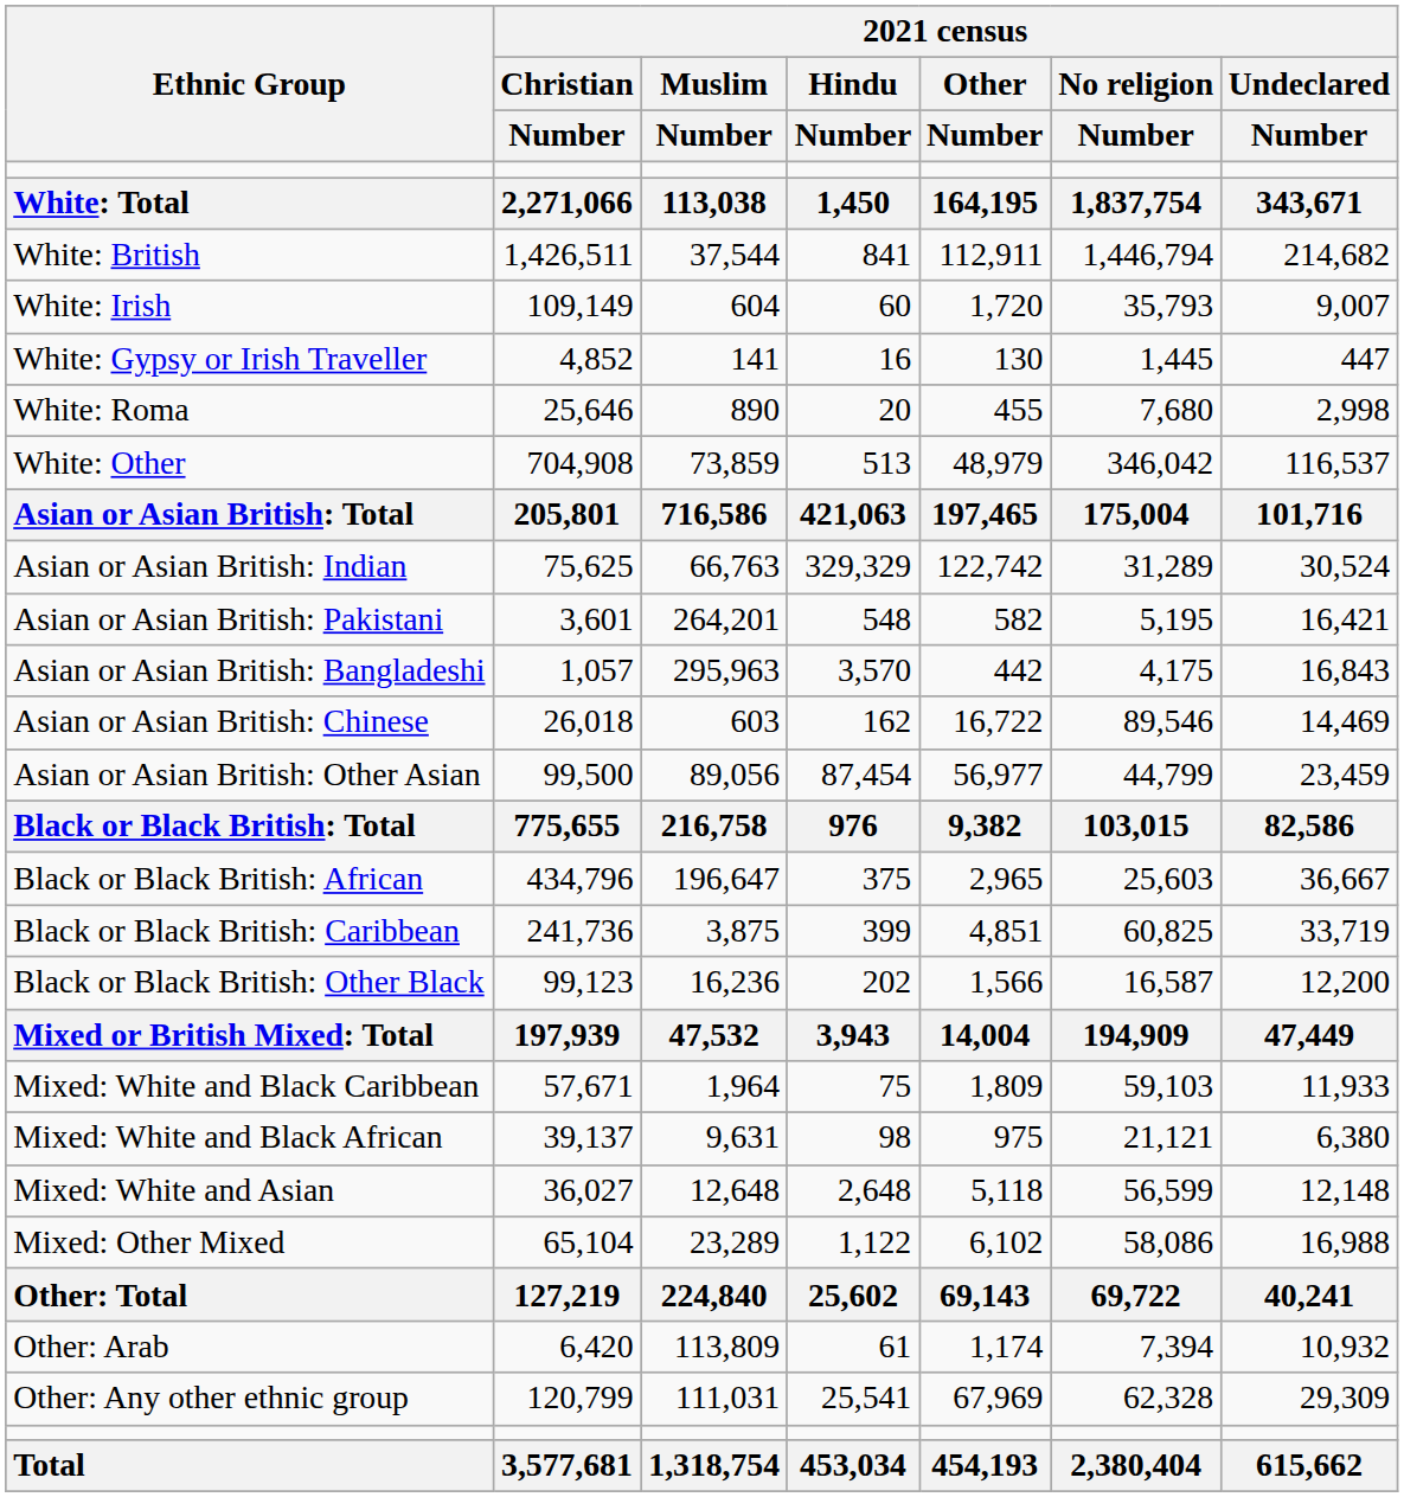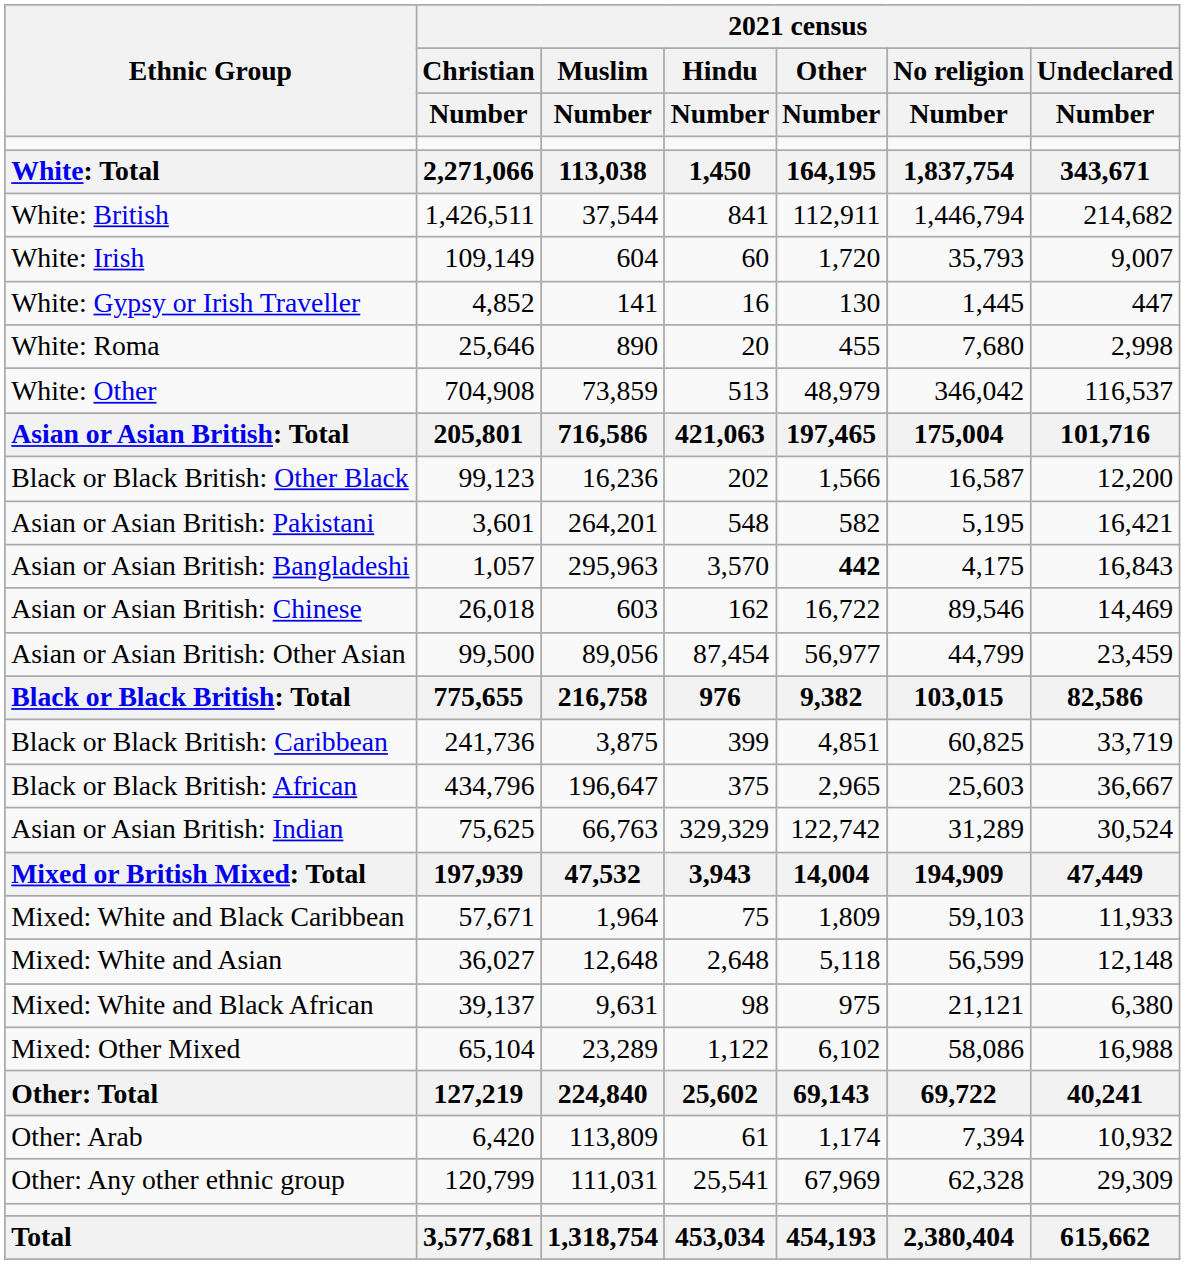 <table class="wikitable sortable mw-collapsible mw-collapsed" style="text-align:right">
 <tr>
 <th rowspan="3">Ethnic Group</th>
 <th colspan="6">2021 census</th>
 </tr>
 <tr>
 <th>Christian</th>
 <th>Muslim</th>
 <th>Hindu</th>
 <th>Other</th>
 <th>No religion</th>
 <th>Undeclared</th>
 </tr>
 <tr>
 <th>Number</th>
 <th>Number</th>
 <th>Number</th>
 <th>Number</th>
 <th>Number</th>
 <th>Number</th>
 </tr>
 <tr>
 <td></td>
 <td></td>
 <td></td>
 <td></td>
 <td></td>
 <td></td>
 <td></td>
 </tr>
 <tr>
 <th scope="row" style="text-align:left"><a href='#'>White</a>: Total</th>
 <th>2,271,066</th>
 <th>113,038</th>
 <th>1,450</th>
 <th>164,195</th>
 <th>1,837,754</th>
 <th>343,671</th>
 </tr>
 <tr>
 <td scope="row" style="text-align:left">White: <a href='#'>British</a></td>
 <td>1,426,511</td>
 <td>37,544</td>
 <td>841</td>
 <td>112,911</td>
 <td>1,446,794</td>
 <td>214,682</td>
 </tr>
 <tr>
 <td scope="row" style="text-align:left">White: <a href='#'>Irish</a></td>
 <td>109,149</td>
 <td>604</td>
 <td>60</td>
 <td>1,720</td>
 <td>35,793</td>
 <td>9,007</td>
 </tr>
 <tr>
 <td scope="row" style="text-align:left">White: <a href='#'>Gypsy or Irish Traveller</a></td>
 <td>4,852</td>
 <td>141</td>
 <td>16</td>
 <td>130</td>
 <td>1,445</td>
 <td>447</td>
 </tr>
 <tr>
 <td scope="row" style="text-align:left">White: Roma</td>
 <td>25,646</td>
 <td>890</td>
 <td>20</td>
 <td>455</td>
 <td>7,680</td>
 <td>2,998</td>
 </tr>
 <tr>
 <td scope="row" style="text-align:left">White: <a href='#'>Other</a></td>
 <td>704,908</td>
 <td>73,859</td>
 <td>513</td>
 <td>48,979</td>
 <td>346,042</td>
 <td>116,537</td>
 </tr>
 <tr>
 <th scope="row" style="text-align:left"><a href='#'>Asian or Asian British</a>: Total</th>
 <th>205,801</th>
 <th>716,586</th>
 <th>421,063</th>
 <th>197,465</th>
 <th>175,004</th>
 <th>101,716</th>
 </tr>
 <tr>
-<td scope="row" style="text-align:left">Asian or Asian British: <a href='#'>Indian</a></td>
-<td>75,625</td>
-<td>66,763</td>
-<td>329,329</td>
-<td>122,742</td>
-<td>31,289</td>
-<td>30,524</td>
+<td scope="row" style="text-align:left">Black or Black British: <a href='#'>Other Black</a></td>
+<td>99,123</td>
+<td>16,236</td>
+<td>202</td>
+<td>1,566</td>
+<td>16,587</td>
+<td>12,200</td>
 </tr>
 <tr>
 <td scope="row" style="text-align:left">Asian or Asian British: <a href='#'>Pakistani</a></td>
 <td>3,601</td>
 <td>264,201</td>
 <td>548</td>
 <td>582</td>
 <td>5,195</td>
 <td>16,421</td>
 </tr>
 <tr>
 <td scope="row" style="text-align:left">Asian or Asian British: <a href='#'>Bangladeshi</a></td>
 <td>1,057</td>
 <td>295,963</td>
 <td>3,570</td>
-<td>442</td>
+<td><strong>442</strong></td>
 <td>4,175</td>
 <td>16,843</td>
 </tr>
 <tr>
 <td scope="row" style="text-align:left">Asian or Asian British: <a href='#'>Chinese</a></td>
 <td>26,018</td>
 <td>603</td>
 <td>162</td>
 <td>16,722</td>
 <td>89,546</td>
 <td>14,469</td>
 </tr>
 <tr>
 <td scope="row" style="text-align:left">Asian or Asian British: Other Asian</td>
 <td>99,500</td>
 <td>89,056</td>
 <td>87,454</td>
 <td>56,977</td>
 <td>44,799</td>
 <td>23,459</td>
 </tr>
 <tr>
 <th scope="row" style="text-align:left"><a href='#'>Black or Black British</a>: Total</th>
 <th>775,655</th>
 <th>216,758</th>
 <th>976</th>
 <th>9,382</th>
 <th>103,015</th>
 <th>82,586</th>
 </tr>
 <tr>
+<td scope="row" style="text-align:left">Black or Black British: <a href='#'>Caribbean</a></td>
+<td>241,736</td>
+<td>3,875</td>
+<td>399</td>
+<td>4,851</td>
+<td>60,825</td>
+<td>33,719</td>
+</tr>
+<tr>
 <td scope="row" style="text-align:left">Black or Black British: <a href='#'>African</a></td>
 <td>434,796</td>
 <td>196,647</td>
 <td>375</td>
 <td>2,965</td>
 <td>25,603</td>
 <td>36,667</td>
 </tr>
 <tr>
-<td scope="row" style="text-align:left">Black or Black British: <a href='#'>Caribbean</a></td>
-<td>241,736</td>
-<td>3,875</td>
-<td>399</td>
-<td>4,851</td>
-<td>60,825</td>
-<td>33,719</td>
-</tr>
-<tr>
-<td scope="row" style="text-align:left">Black or Black British: <a href='#'>Other Black</a></td>
-<td>99,123</td>
-<td>16,236</td>
-<td>202</td>
-<td>1,566</td>
-<td>16,587</td>
-<td>12,200</td>
+<td scope="row" style="text-align:left">Asian or Asian British: <a href='#'>Indian</a></td>
+<td>75,625</td>
+<td>66,763</td>
+<td>329,329</td>
+<td>122,742</td>
+<td>31,289</td>
+<td>30,524</td>
 </tr>
 <tr>
 <th scope="row" style="text-align:left"><a href='#'>Mixed or British Mixed</a>: Total</th>
 <th>197,939</th>
 <th>47,532</th>
 <th>3,943</th>
 <th>14,004</th>
 <th>194,909</th>
 <th>47,449</th>
 </tr>
 <tr>
 <td scope="row" style="text-align:left">Mixed: White and Black Caribbean</td>
 <td>57,671</td>
 <td>1,964</td>
 <td>75</td>
 <td>1,809</td>
 <td>59,103</td>
 <td>11,933</td>
 </tr>
 <tr>
+<td scope="row" style="text-align:left">Mixed: White and Asian</td>
+<td>36,027</td>
+<td>12,648</td>
+<td>2,648</td>
+<td>5,118</td>
+<td>56,599</td>
+<td>12,148</td>
+</tr>
+<tr>
 <td scope="row" style="text-align:left">Mixed: White and Black African</td>
 <td>39,137</td>
 <td>9,631</td>
 <td>98</td>
 <td>975</td>
 <td>21,121</td>
 <td>6,380</td>
-</tr>
-<tr>
-<td scope="row" style="text-align:left">Mixed: White and Asian</td>
-<td>36,027</td>
-<td>12,648</td>
-<td>2,648</td>
-<td>5,118</td>
-<td>56,599</td>
-<td>12,148</td>
 </tr>
 <tr>
 <td scope="row" style="text-align:left">Mixed: Other Mixed</td>
 <td>65,104</td>
 <td>23,289</td>
 <td>1,122</td>
 <td>6,102</td>
 <td>58,086</td>
 <td>16,988</td>
 </tr>
 <tr>
 <th scope="row" style="text-align:left">Other: Total</th>
 <th>127,219</th>
 <th>224,840</th>
 <th>25,602</th>
 <th>69,143</th>
 <th>69,722</th>
 <th>40,241</th>
 </tr>
 <tr>
 <td scope="row" style="text-align:left">Other: Arab</td>
 <td>6,420</td>
 <td>113,809</td>
 <td>61</td>
 <td>1,174</td>
 <td>7,394</td>
 <td>10,932</td>
 </tr>
 <tr>
 <td scope="row" style="text-align:left">Other: Any other ethnic group</td>
 <td>120,799</td>
 <td>111,031</td>
 <td>25,541</td>
 <td>67,969</td>
 <td>62,328</td>
 <td>29,309</td>
 </tr>
 <tr>
 <td></td>
 <td></td>
 <td></td>
 <td></td>
 <td></td>
 <td></td>
 <td></td>
 </tr>
 <tr>
 <th scope="row" style="text-align:left">Total</th>
 <th>3,577,681</th>
 <th>1,318,754</th>
 <th>453,034</th>
 <th>454,193</th>
 <th>2,380,404</th>
 <th>615,662</th>
 </tr>
 </table>
